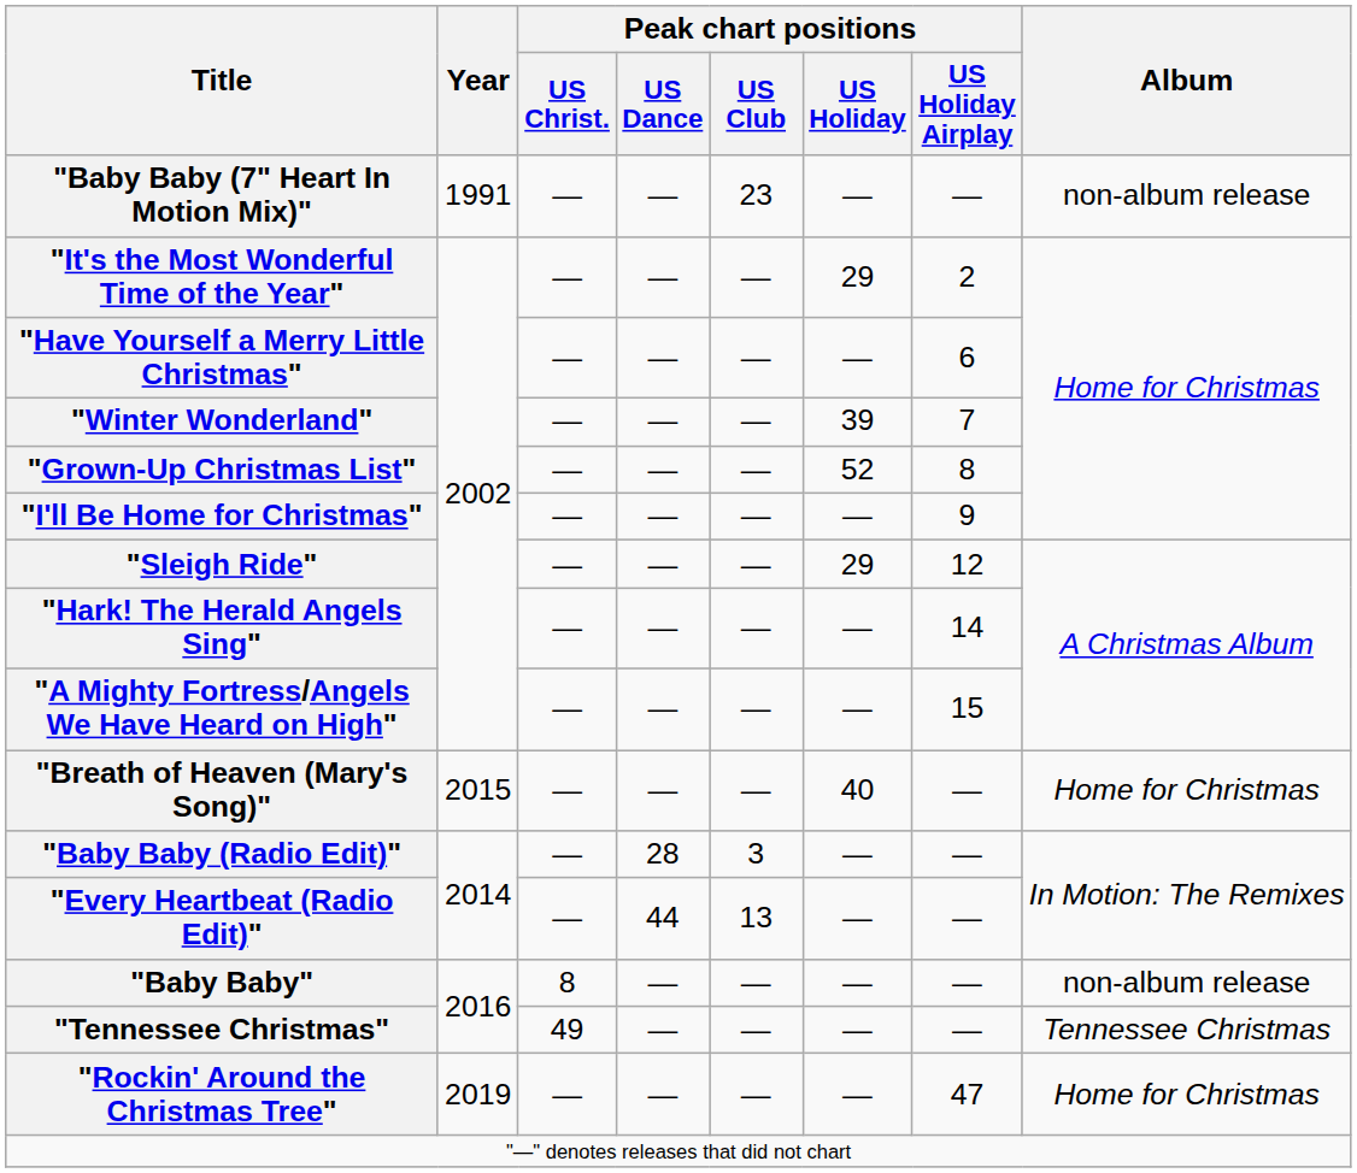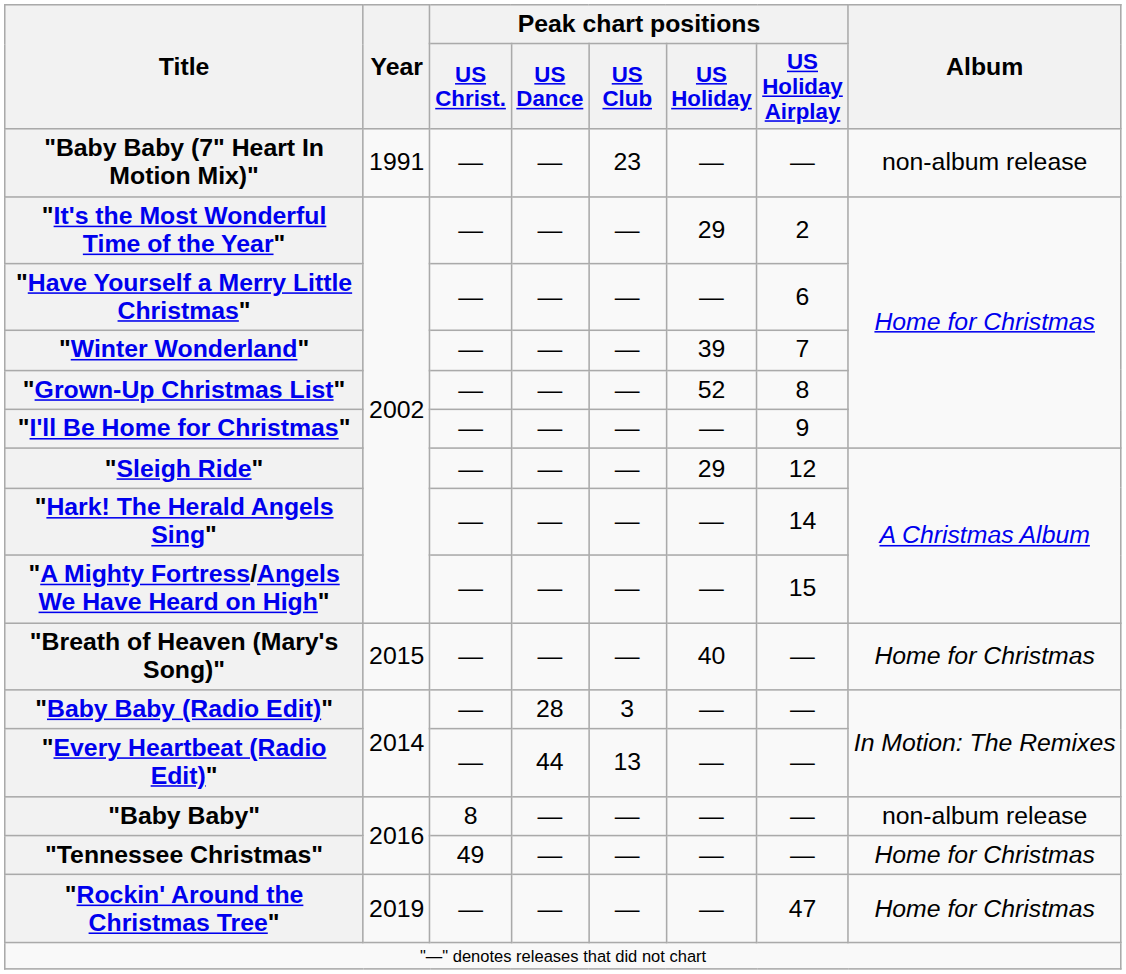 <table class="wikitable plainrowheaders" style="text-align:center;">
 <tr>
 <th scope="col" rowspan="2" style="width:14em;">Title</th>
 <th scope="col" rowspan="2" style="width:1em;">Year</th>
 <th scope="col" colspan="5">Peak chart positions</th>
 <th scope="col" rowspan="2">Album</th>
 </tr>
 <tr>
 <th style="width:3em; font-size:90%"><a href='#'>US<br>Christ.</a><br></th>
 <th style="width:3em; font-size:90%"><a href='#'>US<br>Dance</a><br></th>
 <th style="width:3em; font-size:90%"><a href='#'>US<br>Club</a><br></th>
 <th style="width:3em; font-size:90%"><a href='#'>US<br>Holiday</a><br></th>
 <th style="width:3em; font-size:90%"><a href='#'>US<br>Holiday Airplay</a><br></th>
 </tr>
 <tr>
 <th scope="row">"Baby Baby (7" Heart In Motion Mix)"</th>
 <td rowspan="1">1991</td>
 <td>—</td>
 <td>—</td>
 <td>23</td>
 <td>—</td>
 <td>—</td>
 <td>non-album release</td>
 </tr>
 <tr>
 <th scope="row">"<a href='#'>It's the Most Wonderful Time of the Year</a>"</th>
 <td rowspan="8">2002</td>
 <td>—</td>
 <td>—</td>
 <td>—</td>
 <td>29</td>
 <td>2</td>
 <td rowspan="5"><em><a href='#'>Home for Christmas</a></em></td>
 </tr>
 <tr>
 <th scope="row">"<a href='#'>Have Yourself a Merry Little Christmas</a>"</th>
 <td>—</td>
 <td>—</td>
 <td>—</td>
 <td>—</td>
 <td>6</td>
 </tr>
 <tr>
 <th scope="row">"<a href='#'>Winter Wonderland</a>"</th>
 <td>—</td>
 <td>—</td>
 <td>—</td>
 <td>39</td>
 <td>7</td>
 </tr>
 <tr>
 <th scope="row">"<a href='#'>Grown-Up Christmas List</a>"</th>
 <td>—</td>
 <td>—</td>
 <td>—</td>
 <td>52</td>
 <td>8</td>
 </tr>
 <tr>
 <th scope="row">"<a href='#'>I'll Be Home for Christmas</a>"</th>
 <td>—</td>
 <td>—</td>
 <td>—</td>
 <td>—</td>
 <td>9</td>
 </tr>
 <tr>
 <th scope="row">"<a href='#'>Sleigh Ride</a>"</th>
 <td>—</td>
 <td>—</td>
 <td>—</td>
 <td>29</td>
 <td>12</td>
 <td rowspan="3"><em><a href='#'>A Christmas Album</a></em></td>
 </tr>
 <tr>
 <th scope="row">"<a href='#'>Hark! The Herald Angels Sing</a>"</th>
 <td>—</td>
 <td>—</td>
 <td>—</td>
 <td>—</td>
 <td>14</td>
 </tr>
 <tr>
 <th scope="row">"<a href='#'>A Mighty Fortress</a>/<a href='#'>Angels We Have Heard on High</a>"</th>
 <td>—</td>
 <td>—</td>
 <td>—</td>
 <td>—</td>
 <td>15</td>
 </tr>
 <tr>
 <th scope="row">"Breath of Heaven (Mary's Song)"</th>
 <td>2015</td>
 <td>—</td>
 <td>—</td>
 <td>—</td>
 <td>40</td>
 <td>—</td>
 <td><em>Home for Christmas</em></td>
 </tr>
 <tr>
 <th scope="row">"<a href='#'>Baby Baby (Radio Edit)</a>"<br></th>
 <td rowspan="2">2014</td>
 <td>—</td>
 <td>28</td>
 <td>3</td>
 <td>—</td>
 <td>—</td>
 <td rowspan="2"><em>In Motion: The Remixes</em></td>
 </tr>
 <tr>
 <th scope="row">"<a href='#'>Every Heartbeat (Radio Edit)</a>"<br></th>
 <td>—</td>
 <td>44</td>
 <td>13</td>
 <td>—</td>
 <td>—</td>
 </tr>
 <tr>
 <th scope="row">"Baby Baby"<br></th>
 <td rowspan="2">2016</td>
 <td>8</td>
 <td>—</td>
 <td>—</td>
 <td>—</td>
 <td>—</td>
 <td>non-album release</td>
 </tr>
 <tr>
 <th scope="row">"Tennessee Christmas"</th>
 <td>49</td>
 <td>—</td>
 <td>—</td>
 <td>—</td>
 <td>—</td>
-<td><em>Tennessee Christmas</em></td>
+<td><em>Home for Christmas</em></td>
 </tr>
 <tr>
 <th scope="row">"<a href='#'>Rockin' Around the Christmas Tree</a>"</th>
 <td>2019</td>
 <td>—</td>
 <td>—</td>
 <td>—</td>
 <td>—</td>
 <td>47</td>
 <td><em>Home for Christmas</em></td>
 </tr>
 <tr>
 <td colspan="10" style="font-size:8pt">"—" denotes releases that did not chart</td>
 </tr>
 </table>
